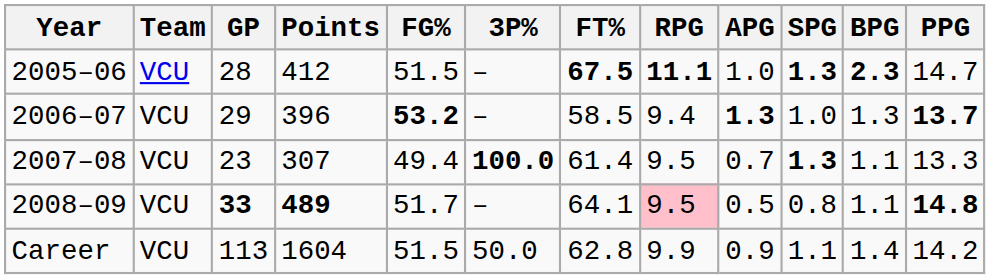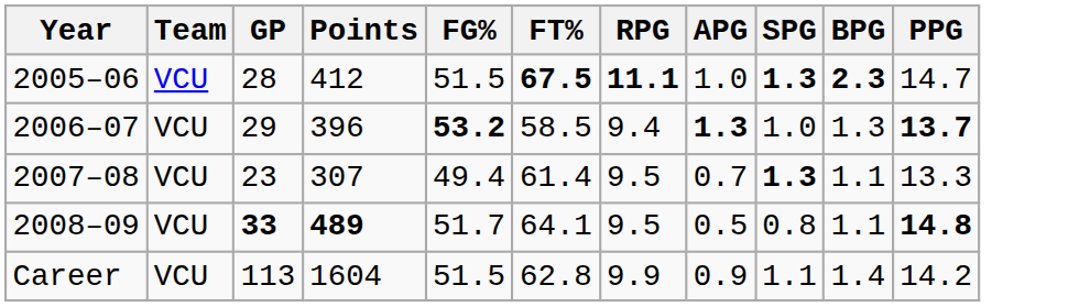 <table class="wikitable">
 <tr>
 <th>Year</th>
 <th>Team</th>
 <th>GP</th>
 <th>Points</th>
 <th>FG%</th>
-<th>3P%</th>
 <th>FT%</th>
 <th>RPG</th>
 <th>APG</th>
 <th>SPG</th>
 <th>BPG</th>
 <th>PPG</th>
 </tr>
 <tr>
 <td>2005–06</td>
 <td><a href='#'>VCU</a></td>
 <td>28</td>
 <td>412</td>
 <td>51.5</td>
-<td>–</td>
 <td><strong>67.5</strong></td>
 <td><strong>11.1</strong></td>
 <td>1.0</td>
 <td><strong>1.3</strong></td>
 <td><strong>2.3</strong></td>
 <td>14.7</td>
 </tr>
 <tr>
 <td>2006–07</td>
 <td>VCU</td>
 <td>29</td>
 <td>396</td>
 <td><strong>53.2</strong></td>
-<td>–</td>
 <td>58.5</td>
 <td>9.4</td>
 <td><strong>1.3</strong></td>
 <td>1.0</td>
 <td>1.3</td>
 <td><strong>13.7</strong></td>
 </tr>
 <tr>
 <td>2007–08</td>
 <td>VCU</td>
 <td>23</td>
 <td>307</td>
 <td>49.4</td>
-<td><strong>100.0</strong></td>
 <td>61.4</td>
 <td>9.5</td>
 <td>0.7</td>
 <td><strong>1.3</strong></td>
 <td>1.1</td>
 <td>13.3</td>
 </tr>
 <tr>
 <td>2008–09</td>
 <td>VCU</td>
 <td><strong>33</strong></td>
 <td><strong>489</strong></td>
 <td>51.7</td>
-<td>–</td>
 <td>64.1</td>
-<td style="background: pink;">9.5</td>
+<td>9.5</td>
 <td>0.5</td>
 <td>0.8</td>
 <td>1.1</td>
 <td><strong>14.8</strong></td>
 </tr>
 <tr>
 <td>Career</td>
 <td>VCU</td>
 <td>113</td>
 <td>1604</td>
 <td>51.5</td>
-<td>50.0</td>
 <td>62.8</td>
 <td>9.9</td>
 <td>0.9</td>
 <td>1.1</td>
 <td>1.4</td>
 <td>14.2</td>
 </tr>
 </table>
